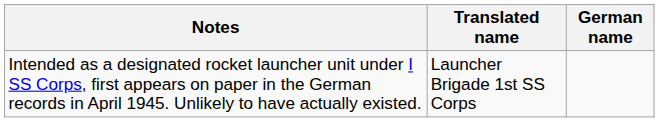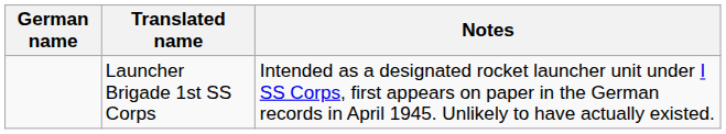 <table class="wikitable">
 <tr>
+<th>German name</th>
+<th>Translated name</th>
 <th>Notes</th>
-<th>Translated name</th>
-<th>German name</th>
 </tr>
 <tr>
+<td></td>
+<td>Launcher Brigade 1st SS Corps</td>
 <td>Intended as a designated rocket launcher unit under <a href='#'>I SS Corps</a>, first appears on paper in the German records in April 1945. Unlikely to have actually existed.</td>
-<td>Launcher Brigade 1st SS Corps</td>
-<td></td>
 </tr>
 </table>
